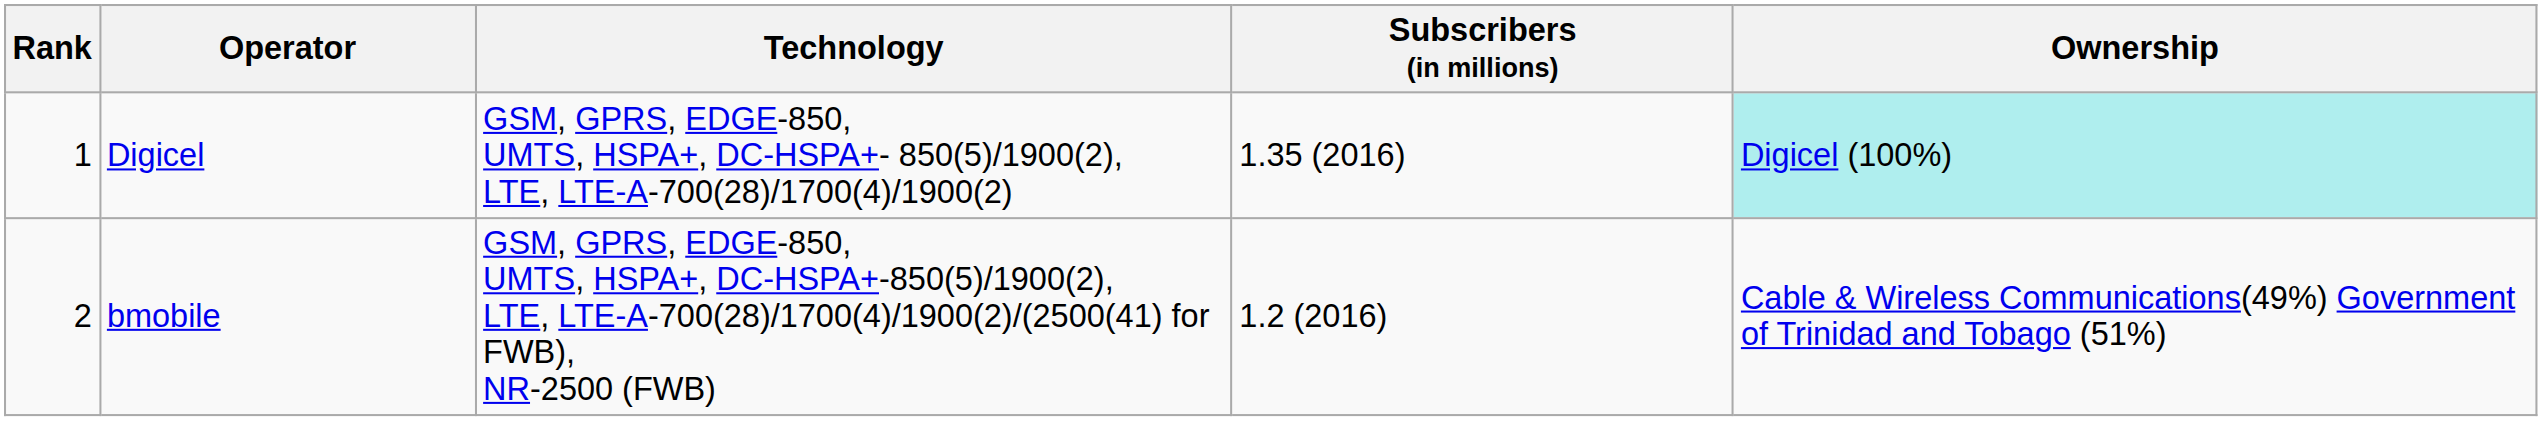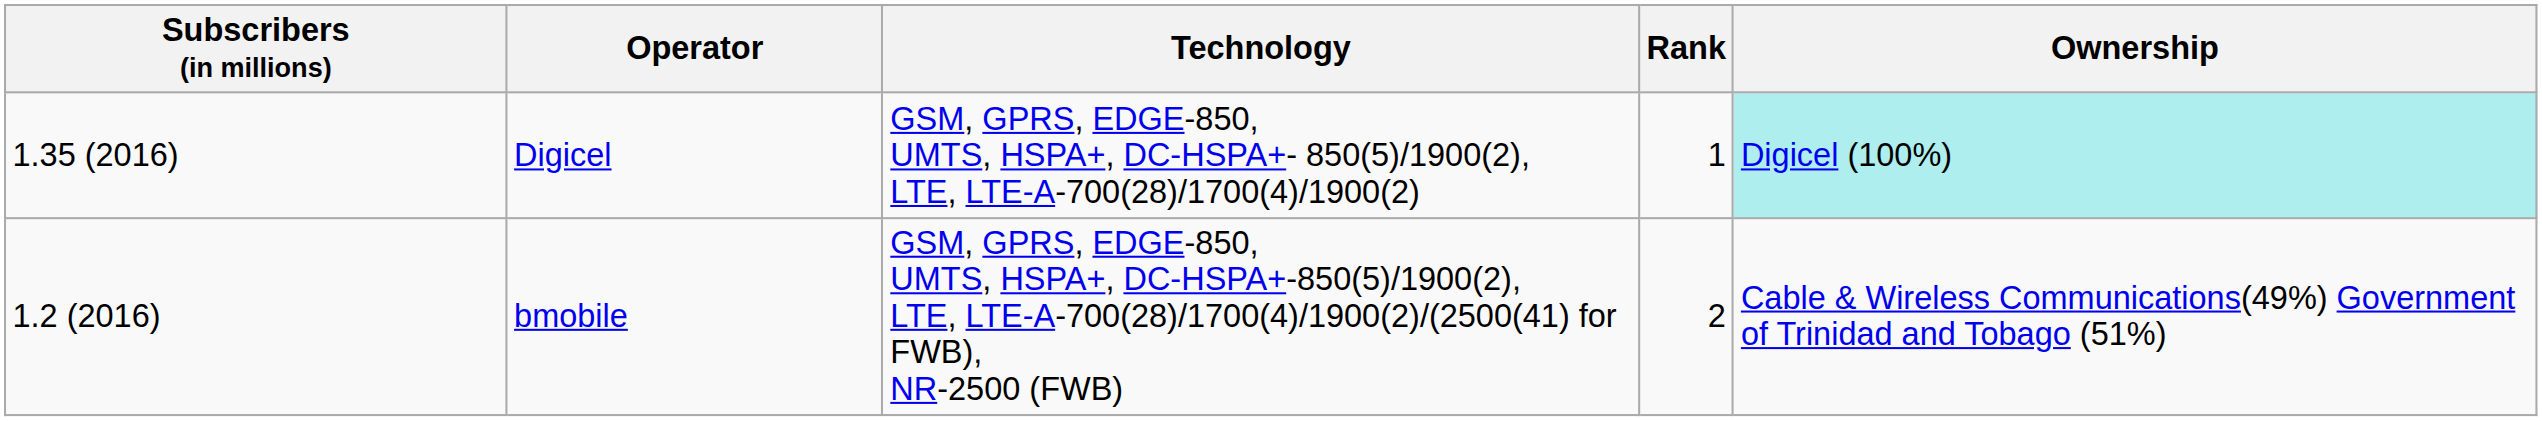 <table class="wikitable mw-collapsible">
 <tr>
-<th style="width:3%;">Rank</th>
+<th style="width:20%;">Subscribers<br><small>(in millions)</small></th>
 <th style="width:15%;">Operator</th>
 <th style="width:30%;">Technology</th>
-<th style="width:20%;">Subscribers<br><small>(in millions)</small></th>
+<th style="width:3%;">Rank</th>
 <th style="width:32%;">Ownership</th>
 </tr>
 <tr>
-<td align=right>1</td>
+<td>1.35 (2016)</td>
 <td><a href='#'>Digicel</a></td>
 <td><a href='#'>GSM</a>, <a href='#'>GPRS</a>, <a href='#'>EDGE</a>-850,<br> <a href='#'>UMTS</a>, <a href='#'>HSPA+</a>, <a href='#'>DC-HSPA+</a>- 850(5)/1900(2),<br> <a href='#'>LTE</a>, <a href='#'>LTE-A</a>-700(28)/1700(4)/1900(2)</td>
-<td>1.35 (2016)</td>
+<td align=right>1</td>
 <td style="background: paleturquoise;"><a href='#'>Digicel</a> (100%)</td>
 </tr>
 <tr>
-<td align=right>2</td>
+<td>1.2 (2016)</td>
 <td><a href='#'>bmobile</a></td>
 <td><a href='#'>GSM</a>, <a href='#'>GPRS</a>, <a href='#'>EDGE</a>-850,<br><a href='#'>UMTS</a>, <a href='#'>HSPA+</a>, <a href='#'>DC-HSPA+</a>-850(5)/1900(2), <br><a href='#'>LTE</a>, <a href='#'>LTE-A</a>-700(28)/1700(4)/1900(2)/(2500(41) for FWB), <br><a href='#'>NR</a>-2500 (FWB)</td>
-<td>1.2 (2016)</td>
+<td align=right>2</td>
 <td><a href='#'>Cable & Wireless Communications</a>(49%) <a href='#'>Government of Trinidad and Tobago</a> (51%)</td>
 </tr>
 </table>
